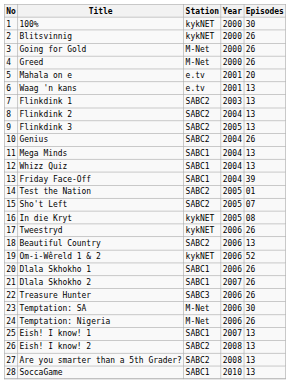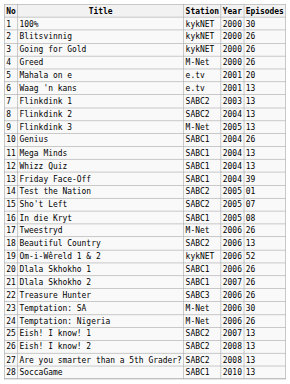 <table class="wikitable">
 <tr>
 <th>No</th>
 <th>Title</th>
 <th>Station</th>
 <th>Year</th>
 <th>Episodes</th>
 </tr>
 <tr>
 <td>1</td>
 <td>100%</td>
 <td>kykNET</td>
 <td>2000</td>
 <td>30</td>
 </tr>
 <tr>
 <td>2</td>
 <td>Blitsvinnig</td>
 <td>kykNET</td>
 <td>2000</td>
 <td>26</td>
 </tr>
 <tr>
 <td>3</td>
 <td>Going for Gold</td>
-<td>M-Net</td>
+<td>kykNET</td>
 <td>2000</td>
 <td>26</td>
 </tr>
 <tr>
 <td>4</td>
 <td>Greed</td>
 <td>M-Net</td>
 <td>2000</td>
 <td>26</td>
 </tr>
 <tr>
 <td>5</td>
 <td>Mahala on e</td>
 <td>e.tv</td>
 <td>2001</td>
 <td>20</td>
 </tr>
 <tr>
 <td>6</td>
 <td>Waag 'n kans</td>
 <td>e.tv</td>
 <td>2001</td>
 <td>13</td>
 </tr>
 <tr>
 <td>7</td>
 <td>Flinkdink 1</td>
 <td>SABC2</td>
 <td>2003</td>
 <td>13</td>
 </tr>
 <tr>
 <td>8</td>
 <td>Flinkdink 2</td>
 <td>SABC2</td>
 <td>2004</td>
 <td>13</td>
 </tr>
 <tr>
 <td>9</td>
 <td>Flinkdink 3</td>
-<td>SABC2</td>
+<td>M-Net</td>
 <td>2005</td>
 <td>13</td>
 </tr>
 <tr>
 <td>10</td>
 <td>Genius</td>
-<td>SABC2</td>
+<td>SABC1</td>
 <td>2004</td>
 <td>26</td>
 </tr>
 <tr>
 <td>11</td>
 <td>Mega Minds</td>
 <td>SABC1</td>
 <td>2004</td>
 <td>13</td>
 </tr>
 <tr>
 <td>12</td>
 <td>Whizz Quiz</td>
 <td>SABC1</td>
 <td>2004</td>
 <td>13</td>
 </tr>
 <tr>
 <td>13</td>
 <td>Friday Face-Off</td>
 <td>SABC1</td>
 <td>2004</td>
 <td>39</td>
 </tr>
 <tr>
 <td>14</td>
 <td>Test the Nation</td>
 <td>SABC2</td>
 <td>2005</td>
 <td>01</td>
 </tr>
 <tr>
 <td>15</td>
 <td>Sho't Left</td>
 <td>SABC2</td>
 <td>2005</td>
 <td>07</td>
 </tr>
 <tr>
 <td>16</td>
 <td>In die Kryt</td>
-<td>kykNET</td>
+<td>SABC1</td>
 <td>2005</td>
 <td>08</td>
 </tr>
 <tr>
 <td>17</td>
 <td>Tweestryd</td>
-<td>kykNET</td>
+<td>M-Net</td>
 <td>2006</td>
 <td>26</td>
 </tr>
 <tr>
 <td>18</td>
 <td>Beautiful Country</td>
 <td>SABC2</td>
 <td>2006</td>
 <td>13</td>
 </tr>
 <tr>
 <td>19</td>
 <td>Om-i-Wêreld 1 & 2</td>
 <td>kykNET</td>
 <td>2006</td>
 <td>52</td>
 </tr>
 <tr>
 <td>20</td>
 <td>Dlala Skhokho 1</td>
 <td>SABC1</td>
 <td>2006</td>
 <td>26</td>
 </tr>
 <tr>
 <td>21</td>
 <td>Dlala Skhokho 2</td>
 <td>SABC1</td>
 <td>2007</td>
 <td>26</td>
 </tr>
 <tr>
 <td>22</td>
 <td>Treasure Hunter</td>
 <td>SABC3</td>
 <td>2006</td>
 <td>26</td>
 </tr>
 <tr>
 <td>23</td>
 <td>Temptation: SA</td>
 <td>M-Net</td>
 <td>2006</td>
 <td>30</td>
 </tr>
 <tr>
 <td>24</td>
 <td>Temptation: Nigeria</td>
 <td>M-Net</td>
 <td>2006</td>
 <td>26</td>
 </tr>
 <tr>
 <td>25</td>
 <td>Eish! I know! 1</td>
-<td>SABC1</td>
+<td>SABC2</td>
 <td>2007</td>
 <td>13</td>
 </tr>
 <tr>
 <td>26</td>
 <td>Eish! I know! 2</td>
 <td>SABC2</td>
 <td>2008</td>
 <td>13</td>
 </tr>
 <tr>
 <td>27</td>
 <td>Are you smarter than a 5th Grader?</td>
 <td>SABC2</td>
 <td>2008</td>
 <td>13</td>
 </tr>
 <tr>
 <td>28</td>
 <td>SoccaGame</td>
 <td>SABC1</td>
 <td>2010</td>
 <td>13</td>
 </tr>
 <tr>
 </tr>
 </table>
